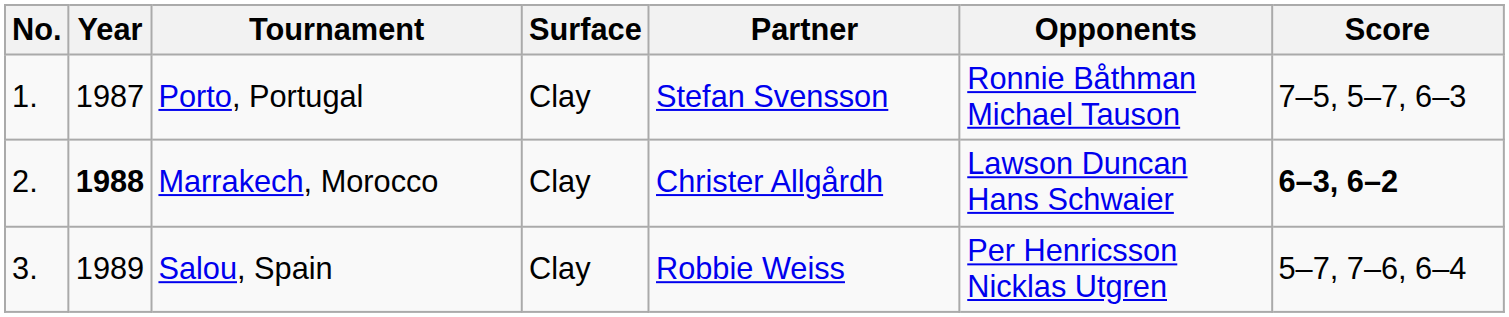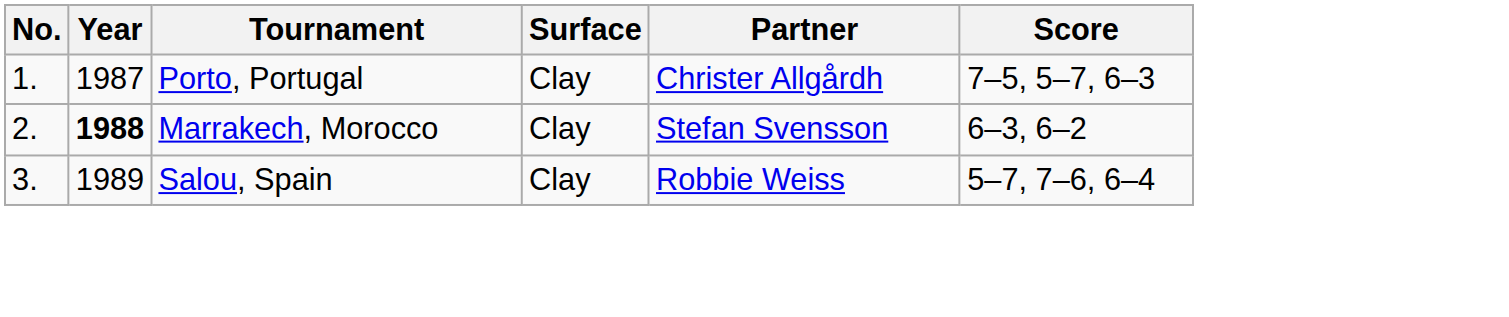 <table class="sortable wikitable" style=font-size:97%>
 <tr>
 <th style="width:25px">No.</th>
 <th style="width:30px">Year</th>
 <th style="width:180px">Tournament</th>
 <th style="width:50px">Surface</th>
 <th style="width:150px">Partner</th>
-<th style="width:150px">Opponents</th>
 <th style="width:110px" class="unsortable">Score</th>
 </tr>
 <tr>
 <td>1.</td>
 <td>1987</td>
 <td><a href='#'>Porto</a>, Portugal</td>
 <td>Clay</td>
-<td> <a href='#'>Stefan Svensson</a></td>
-<td> <a href='#'>Ronnie Båthman</a><br> <a href='#'>Michael Tauson</a></td>
+<td> <a href='#'>Christer Allgårdh</a></td>
 <td>7–5, 5–7, 6–3</td>
 </tr>
 <tr>
 <td>2.</td>
 <td><strong>1988</strong></td>
 <td><a href='#'>Marrakech</a>, Morocco</td>
 <td>Clay</td>
-<td> <a href='#'>Christer Allgårdh</a></td>
-<td> <a href='#'>Lawson Duncan</a><br> <a href='#'>Hans Schwaier</a></td>
-<td><strong>6–3, 6–2</strong></td>
+<td> <a href='#'>Stefan Svensson</a></td>
+<td>6–3, 6–2</td>
 </tr>
 <tr>
 <td>3.</td>
 <td>1989</td>
 <td><a href='#'>Salou</a>, Spain</td>
 <td>Clay</td>
 <td> <a href='#'>Robbie Weiss</a></td>
-<td> <a href='#'>Per Henricsson</a><br> <a href='#'>Nicklas Utgren</a></td>
 <td>5–7, 7–6, 6–4</td>
 </tr>
 </table>
